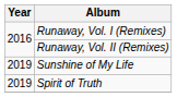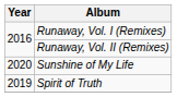 <table class="wikitable" style="text-align:center;">
 <tr>
 <th rowspan="1">Year</th>
 <th rowspan="1">Album</th>
 </tr>
 <tr>
 <td rowspan=2>2016</td>
 <td align="left"><em>Runaway, Vol. I (Remixes)</em></td>
 </tr>
 <tr>
 <td align="left"><em>Runaway, Vol. II (Remixes)</em></td>
 </tr>
 <tr>
-<td rowspan=1>2019</td>
+<td rowspan=1>2020</td>
 <td align="left"><em>Sunshine of My Life</em></td>
 </tr>
 <tr>
 <td rowspan=1>2019</td>
 <td align="left"><em>Spirit of Truth</em></td>
 </tr>
 <tr>
 </tr>
 </table>
